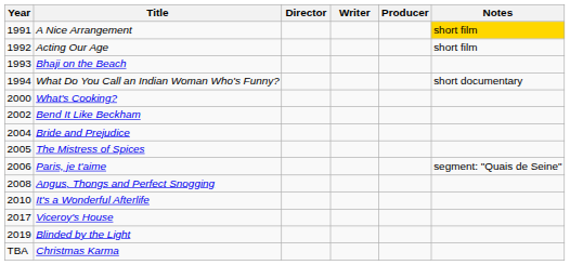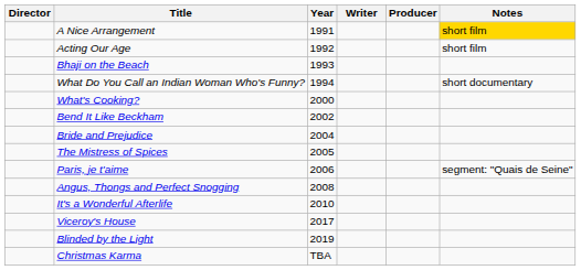 <table class="wikitable">
 <tr>
+<th width=65>Director</th>
+<th>Title</th>
 <th>Year</th>
-<th>Title</th>
-<th width=65>Director</th>
 <th width=65>Writer</th>
 <th width=65>Producer</th>
 <th>Notes</th>
 </tr>
 <tr>
+<td></td>
+<td><em>A Nice Arrangement</em></td>
 <td>1991</td>
-<td><em>A Nice Arrangement</em></td>
-<td></td>
 <td></td>
 <td></td>
 <td style="background: gold;">short film</td>
 </tr>
 <tr>
+<td></td>
+<td><em>Acting Our Age</em></td>
 <td>1992</td>
-<td><em>Acting Our Age</em></td>
-<td></td>
 <td></td>
 <td></td>
 <td>short film</td>
 </tr>
 <tr>
+<td></td>
+<td><em><a href='#'>Bhaji on the Beach</a></em></td>
 <td>1993</td>
-<td><em><a href='#'>Bhaji on the Beach</a></em></td>
-<td></td>
 <td></td>
 <td></td>
 <td></td>
 </tr>
 <tr>
+<td></td>
+<td><em>What Do You Call an Indian Woman Who's Funny?</em></td>
 <td>1994</td>
-<td><em>What Do You Call an Indian Woman Who's Funny?</em></td>
-<td></td>
 <td></td>
 <td></td>
 <td>short documentary</td>
 </tr>
 <tr>
+<td></td>
+<td><em><a href='#'>What's Cooking?</a></em></td>
 <td>2000</td>
-<td><em><a href='#'>What's Cooking?</a></em></td>
-<td></td>
 <td></td>
 <td></td>
 <td></td>
 </tr>
 <tr>
+<td></td>
+<td><em><a href='#'>Bend It Like Beckham</a></em></td>
 <td>2002</td>
-<td><em><a href='#'>Bend It Like Beckham</a></em></td>
-<td></td>
 <td></td>
 <td></td>
 <td></td>
 </tr>
 <tr>
+<td></td>
+<td><em><a href='#'>Bride and Prejudice</a></em></td>
 <td>2004</td>
-<td><em><a href='#'>Bride and Prejudice</a></em></td>
-<td></td>
 <td></td>
 <td></td>
 <td></td>
 </tr>
 <tr>
+<td></td>
+<td><em><a href='#'>The Mistress of Spices</a></em></td>
 <td>2005</td>
-<td><em><a href='#'>The Mistress of Spices</a></em></td>
-<td></td>
 <td></td>
 <td></td>
 <td></td>
 </tr>
 <tr>
+<td></td>
+<td><em><a href='#'>Paris, je t'aime</a></em></td>
 <td>2006</td>
-<td><em><a href='#'>Paris, je t'aime</a></em></td>
-<td></td>
 <td></td>
 <td></td>
 <td>segment: "Quais de Seine"</td>
 </tr>
 <tr>
+<td></td>
+<td><em><a href='#'>Angus, Thongs and Perfect Snogging</a></em></td>
 <td>2008</td>
-<td><em><a href='#'>Angus, Thongs and Perfect Snogging</a></em></td>
-<td></td>
 <td></td>
 <td></td>
 <td></td>
 </tr>
 <tr>
+<td></td>
+<td><em><a href='#'>It's a Wonderful Afterlife</a></em></td>
 <td>2010</td>
-<td><em><a href='#'>It's a Wonderful Afterlife</a></em></td>
-<td></td>
 <td></td>
 <td></td>
 <td></td>
 </tr>
 <tr>
+<td></td>
+<td><em><a href='#'>Viceroy's House</a></em></td>
 <td>2017</td>
-<td><em><a href='#'>Viceroy's House</a></em></td>
-<td></td>
 <td></td>
 <td></td>
 <td></td>
 </tr>
 <tr>
+<td></td>
+<td><em><a href='#'>Blinded by the Light</a></em></td>
 <td>2019</td>
-<td><em><a href='#'>Blinded by the Light</a></em></td>
-<td></td>
 <td></td>
 <td></td>
 <td></td>
 </tr>
 <tr>
+<td></td>
+<td><em><a href='#'>Christmas Karma</a></em></td>
 <td>TBA</td>
-<td><em><a href='#'>Christmas Karma</a></em></td>
-<td></td>
 <td></td>
 <td></td>
 <td></td>
 </tr>
 </table>
